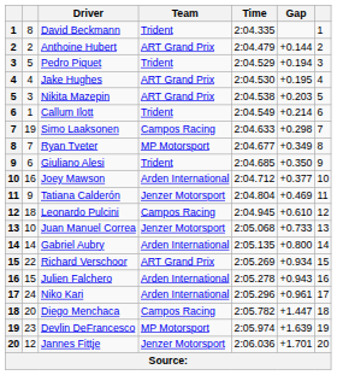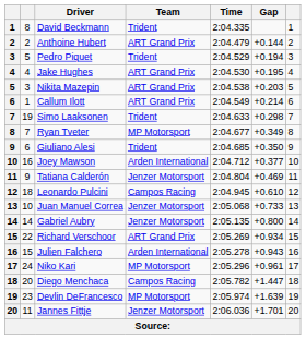 <table class="wikitable" style="font-size:85%">
 <tr>
 <th></th>
 <th></th>
 <th>Driver</th>
 <th>Team</th>
 <th>Time</th>
 <th>Gap</th>
 <th></th>
 </tr>
 <tr>
 <th>1</th>
 <td align="center">8</td>
 <td> <a href='#'>David Beckmann</a></td>
 <td><a href='#'>Trident</a></td>
 <td>2:04.335</td>
 <td></td>
 <td>1</td>
 </tr>
 <tr>
 <th>2</th>
 <td align="center">2</td>
 <td> <a href='#'>Anthoine Hubert</a></td>
 <td><a href='#'>ART Grand Prix</a></td>
 <td>2:04.479</td>
 <td>+0.144</td>
 <td>2</td>
 </tr>
 <tr>
 <th>3</th>
 <td align="center">5</td>
 <td> <a href='#'>Pedro Piquet</a></td>
 <td><a href='#'>Trident</a></td>
 <td>2:04.529</td>
 <td>+0.194</td>
 <td>3</td>
 </tr>
 <tr>
 <th>4</th>
 <td align="center">4</td>
 <td> <a href='#'>Jake Hughes</a></td>
 <td><a href='#'>ART Grand Prix</a></td>
 <td>2:04.530</td>
 <td>+0.195</td>
 <td>4</td>
 </tr>
 <tr>
 <th>5</th>
 <td align="center">3</td>
 <td> <a href='#'>Nikita Mazepin</a></td>
 <td><a href='#'>ART Grand Prix</a></td>
 <td>2:04.538</td>
 <td>+0.203</td>
 <td>5</td>
 </tr>
 <tr>
 <th>6</th>
 <td align="center">1</td>
 <td> <a href='#'>Callum Ilott</a></td>
-<td><a href='#'>Trident</a></td>
+<td><a href='#'>ART Grand Prix</a></td>
 <td>2:04.549</td>
 <td>+0.214</td>
 <td>6</td>
 </tr>
 <tr>
 <th>7</th>
 <td align="center">19</td>
 <td> <a href='#'>Simo Laaksonen</a></td>
-<td><a href='#'>Campos Racing</a></td>
+<td><a href='#'>Trident</a></td>
 <td>2:04.633</td>
 <td>+0.298</td>
 <td>7</td>
 </tr>
 <tr>
 <th>8</th>
 <td align="center">7</td>
 <td> <a href='#'>Ryan Tveter</a></td>
 <td><a href='#'>MP Motorsport</a></td>
 <td>2:04.677</td>
 <td>+0.349</td>
 <td>8</td>
 </tr>
 <tr>
 <th>9</th>
 <td align="center">6</td>
 <td> <a href='#'>Giuliano Alesi</a></td>
 <td><a href='#'>Trident</a></td>
 <td>2:04.685</td>
 <td>+0.350</td>
 <td>9</td>
 </tr>
 <tr>
 <th>10</th>
 <td align="center">16</td>
 <td> <a href='#'>Joey Mawson</a></td>
 <td><a href='#'>Arden International</a></td>
 <td>2:04.712</td>
 <td>+0.377</td>
 <td>10</td>
 </tr>
 <tr>
 <th>11</th>
 <td align="center">9</td>
 <td> <a href='#'>Tatiana Calderón</a></td>
 <td><a href='#'>Jenzer Motorsport</a></td>
 <td>2:04.804</td>
 <td>+0.469</td>
 <td>11</td>
 </tr>
 <tr>
 <th>12</th>
 <td align="center">18</td>
 <td> <a href='#'>Leonardo Pulcini</a></td>
 <td><a href='#'>Campos Racing</a></td>
 <td>2:04.945</td>
 <td>+0.610</td>
 <td>12</td>
 </tr>
 <tr>
 <th>13</th>
 <td align="center">10</td>
 <td> <a href='#'>Juan Manuel Correa</a></td>
 <td><a href='#'>Jenzer Motorsport</a></td>
 <td>2:05.068</td>
 <td>+0.733</td>
 <td>13</td>
 </tr>
 <tr>
 <th>14</th>
 <td align="center">14</td>
 <td> <a href='#'>Gabriel Aubry</a></td>
-<td><a href='#'>Arden International</a></td>
+<td><a href='#'>Jenzer Motorsport</a></td>
 <td>2:05.135</td>
 <td>+0.800</td>
 <td>14</td>
 </tr>
 <tr>
 <th>15</th>
 <td align="center">22</td>
 <td> <a href='#'>Richard Verschoor</a></td>
 <td><a href='#'>ART Grand Prix</a></td>
 <td>2:05.269</td>
 <td>+0.934</td>
 <td>15</td>
 </tr>
 <tr>
 <th>16</th>
 <td align="center">15</td>
 <td> <a href='#'>Julien Falchero</a></td>
 <td><a href='#'>Arden International</a></td>
 <td>2:05.278</td>
 <td>+0.943</td>
 <td>16</td>
 </tr>
 <tr>
 <th>17</th>
 <td align="center">24</td>
 <td> <a href='#'>Niko Kari</a></td>
-<td><a href='#'>Arden International</a></td>
+<td><a href='#'>MP Motorsport</a></td>
 <td>2:05.296</td>
 <td>+0.961</td>
 <td>17</td>
 </tr>
 <tr>
 <th>18</th>
 <td align="center">20</td>
 <td> <a href='#'>Diego Menchaca</a></td>
 <td><a href='#'>Campos Racing</a></td>
 <td>2:05.782</td>
 <td>+1.447</td>
 <td>18</td>
 </tr>
 <tr>
 <th>19</th>
 <td align="center">23</td>
 <td> <a href='#'>Devlin DeFrancesco</a></td>
 <td><a href='#'>MP Motorsport</a></td>
 <td>2:05.974</td>
 <td>+1.639</td>
 <td>19</td>
 </tr>
 <tr>
 <th>20</th>
-<td align="center">12</td>
+<td align="center">11</td>
 <td> <a href='#'>Jannes Fittje</a></td>
 <td><a href='#'>Jenzer Motorsport</a></td>
 <td>2:06.036</td>
 <td>+1.701</td>
 <td>20</td>
 </tr>
 <tr>
 <th colspan="7">Source:</th>
 </tr>
 </table>
